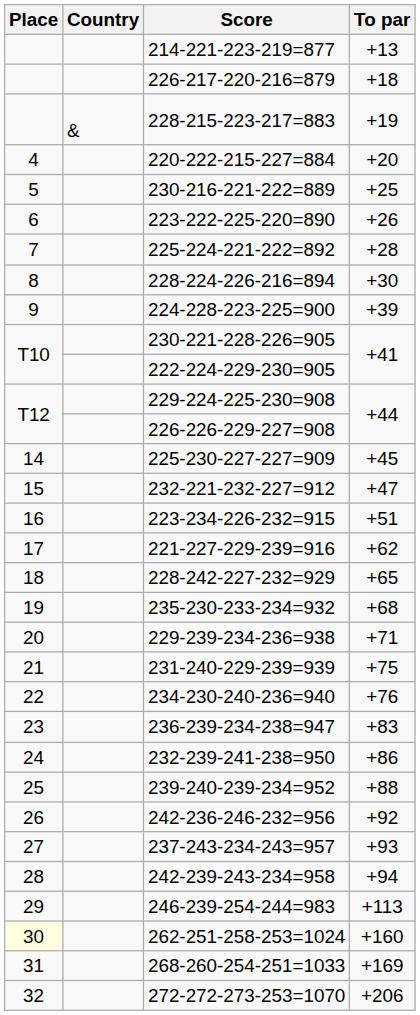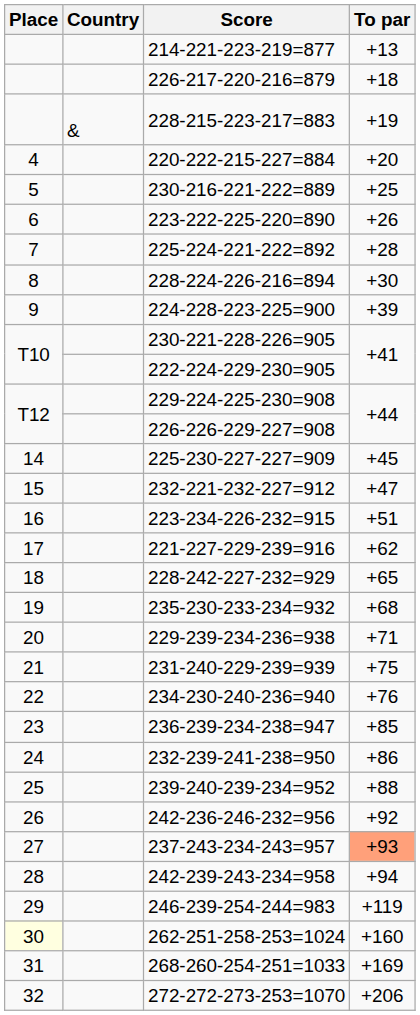 <table class="wikitable" style="font-size:95%;">
 <tr>
 <th>Place</th>
 <th>Country</th>
 <th>Score</th>
 <th>To par</th>
 </tr>
 <tr>
 <td align=center></td>
 <td></td>
 <td>214-221-223-219=877</td>
 <td align=center>+13</td>
 </tr>
 <tr>
 <td align=center></td>
 <td></td>
 <td>226-217-220-216=879</td>
 <td align=center>+18</td>
 </tr>
 <tr>
 <td align=center></td>
 <td><br>& </td>
 <td>228-215-223-217=883</td>
 <td align=center>+19</td>
 </tr>
 <tr>
 <td align=center>4</td>
 <td></td>
 <td>220-222-215-227=884</td>
 <td align=center>+20</td>
 </tr>
 <tr>
 <td align=center>5</td>
 <td></td>
 <td>230-216-221-222=889</td>
 <td align=center>+25</td>
 </tr>
 <tr>
 <td align=center>6</td>
 <td></td>
 <td>223-222-225-220=890</td>
 <td align=center>+26</td>
 </tr>
 <tr>
 <td align=center>7</td>
 <td></td>
 <td>225-224-221-222=892</td>
 <td align=center>+28</td>
 </tr>
 <tr>
 <td align=center>8</td>
 <td></td>
 <td>228-224-226-216=894</td>
 <td align=center>+30</td>
 </tr>
 <tr>
 <td align=center>9</td>
 <td></td>
 <td>224-228-223-225=900</td>
 <td align=center>+39</td>
 </tr>
 <tr>
 <td align=center rowspan=2>T10</td>
 <td></td>
 <td>230-221-228-226=905</td>
 <td align=center rowspan=2>+41</td>
 </tr>
 <tr>
 <td></td>
 <td>222-224-229-230=905</td>
 </tr>
 <tr>
 <td align=center rowspan=2>T12</td>
 <td></td>
 <td>229-224-225-230=908</td>
 <td align=center rowspan=2>+44</td>
 </tr>
 <tr>
 <td></td>
 <td>226-226-229-227=908</td>
 </tr>
 <tr>
 <td align=center>14</td>
 <td></td>
 <td>225-230-227-227=909</td>
 <td align=center>+45</td>
 </tr>
 <tr>
 <td align=center>15</td>
 <td></td>
 <td>232-221-232-227=912</td>
 <td align=center>+47</td>
 </tr>
 <tr>
 <td align=center>16</td>
 <td></td>
 <td>223-234-226-232=915</td>
 <td align=center>+51</td>
 </tr>
 <tr>
 <td align=center>17</td>
 <td></td>
 <td>221-227-229-239=916</td>
 <td align=center>+62</td>
 </tr>
 <tr>
 <td align=center>18</td>
 <td></td>
 <td>228-242-227-232=929</td>
 <td align=center>+65</td>
 </tr>
 <tr>
 <td align=center>19</td>
 <td></td>
 <td>235-230-233-234=932</td>
 <td align=center>+68</td>
 </tr>
 <tr>
 <td align=center>20</td>
 <td></td>
 <td>229-239-234-236=938</td>
 <td align=center>+71</td>
 </tr>
 <tr>
 <td align=center>21</td>
 <td></td>
 <td>231-240-229-239=939</td>
 <td align=center>+75</td>
 </tr>
 <tr>
 <td align=center>22</td>
 <td></td>
 <td>234-230-240-236=940</td>
 <td align=center>+76</td>
 </tr>
 <tr>
 <td align=center>23</td>
 <td></td>
 <td>236-239-234-238=947</td>
-<td align=center>+83</td>
+<td align=center>+85</td>
 </tr>
 <tr>
 <td align=center>24</td>
 <td></td>
 <td>232-239-241-238=950</td>
 <td align=center>+86</td>
 </tr>
 <tr>
 <td align=center>25</td>
 <td></td>
 <td>239-240-239-234=952</td>
 <td align=center>+88</td>
 </tr>
 <tr>
 <td align=center>26</td>
 <td></td>
 <td>242-236-246-232=956</td>
 <td align=center>+92</td>
 </tr>
 <tr>
 <td align=center>27</td>
 <td></td>
 <td>237-243-234-243=957</td>
-<td align=center>+93</td>
+<td align=center style="background: lightsalmon;">+93</td>
 </tr>
 <tr>
 <td align=center>28</td>
 <td></td>
 <td>242-239-243-234=958</td>
 <td align=center>+94</td>
 </tr>
 <tr>
 <td align=center>29</td>
 <td></td>
 <td>246-239-254-244=983</td>
-<td align=center>+113</td>
+<td align=center>+119</td>
 </tr>
 <tr>
 <td align=center style="background: lightyellow;">30</td>
 <td></td>
 <td>262-251-258-253=1024</td>
 <td align=center>+160</td>
 </tr>
 <tr>
 <td align=center>31</td>
 <td></td>
 <td>268-260-254-251=1033</td>
 <td align=center>+169</td>
 </tr>
 <tr>
 <td align=center>32</td>
 <td></td>
 <td>272-272-273-253=1070</td>
 <td align=center>+206</td>
 </tr>
 </table>
